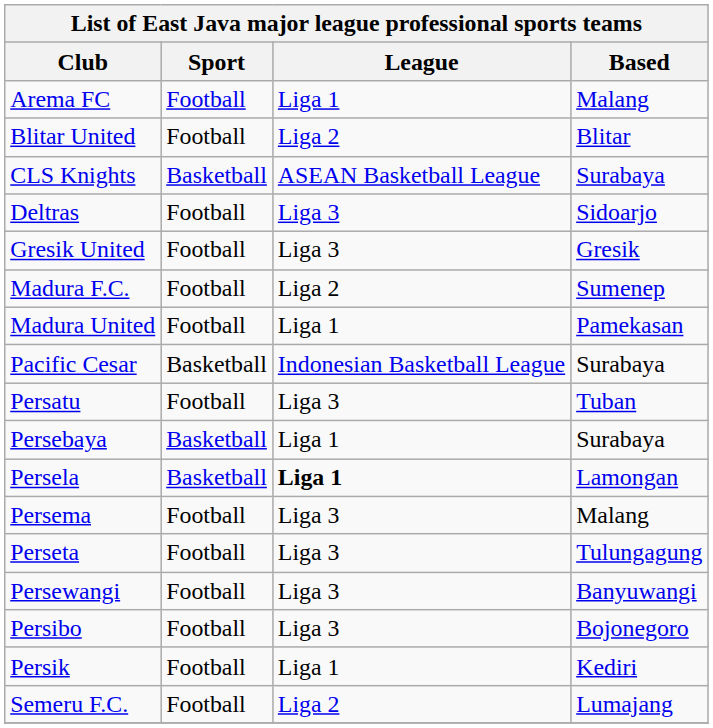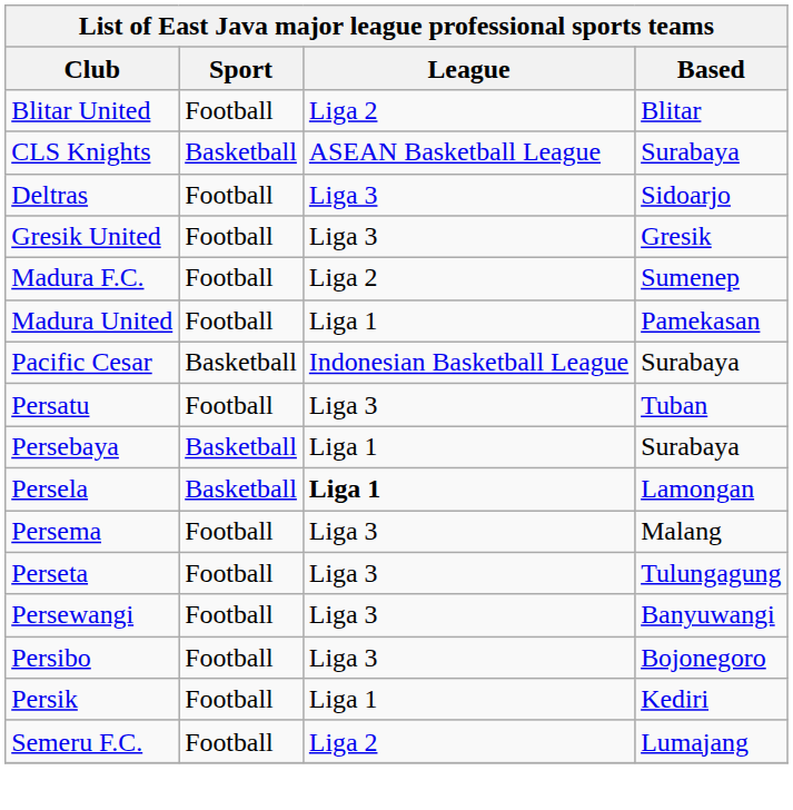 <table class="wikitable sortable">
 <tr>
 <th colspan=4>List of East Java major league professional sports teams</th>
 </tr>
 <tr>
 <th>Club</th>
 <th>Sport</th>
 <th>League</th>
 <th>Based</th>
-</tr>
-<tr>
-<td><a href='#'>Arema FC</a></td>
-<td><a href='#'>Football</a></td>
-<td><a href='#'>Liga 1</a></td>
-<td><a href='#'>Malang</a></td>
 </tr>
 <tr>
 <td><a href='#'>Blitar United</a></td>
 <td>Football</td>
 <td><a href='#'>Liga 2</a></td>
 <td><a href='#'>Blitar</a></td>
 </tr>
 <tr>
 <td><a href='#'>CLS Knights</a></td>
 <td><a href='#'>Basketball</a></td>
 <td><a href='#'>ASEAN Basketball League</a></td>
 <td><a href='#'>Surabaya</a></td>
 </tr>
 <tr>
 <td><a href='#'>Deltras</a></td>
 <td>Football</td>
 <td><a href='#'>Liga 3</a></td>
 <td><a href='#'>Sidoarjo</a></td>
 </tr>
 <tr>
 <td><a href='#'>Gresik United</a></td>
 <td>Football</td>
 <td>Liga 3</td>
 <td><a href='#'>Gresik</a></td>
 </tr>
 <tr>
 <td><a href='#'>Madura F.C.</a></td>
 <td>Football</td>
 <td>Liga 2</td>
 <td><a href='#'>Sumenep</a></td>
 </tr>
 <tr>
 <td><a href='#'>Madura United</a></td>
 <td>Football</td>
 <td>Liga 1</td>
 <td><a href='#'>Pamekasan</a></td>
 </tr>
 <tr>
 <td><a href='#'>Pacific Cesar</a></td>
 <td>Basketball</td>
 <td><a href='#'>Indonesian Basketball League</a></td>
 <td>Surabaya</td>
 </tr>
 <tr>
 <td><a href='#'>Persatu</a></td>
 <td>Football</td>
 <td>Liga 3</td>
 <td><a href='#'>Tuban</a></td>
 </tr>
 <tr>
 <td><a href='#'>Persebaya</a></td>
 <td><a href='#'>Basketball</a></td>
 <td>Liga 1</td>
 <td>Surabaya</td>
 </tr>
 <tr>
 <td><a href='#'>Persela</a></td>
 <td><a href='#'>Basketball</a></td>
 <td><strong>Liga 1</strong></td>
 <td><a href='#'>Lamongan</a></td>
 </tr>
 <tr>
 <td><a href='#'>Persema</a></td>
 <td>Football</td>
 <td>Liga 3</td>
 <td>Malang</td>
 </tr>
 <tr>
 <td><a href='#'>Perseta</a></td>
 <td>Football</td>
 <td>Liga 3</td>
 <td><a href='#'>Tulungagung</a></td>
 </tr>
 <tr>
 <td><a href='#'>Persewangi</a></td>
 <td>Football</td>
 <td>Liga 3</td>
 <td><a href='#'>Banyuwangi</a></td>
 </tr>
 <tr>
 <td><a href='#'>Persibo</a></td>
 <td>Football</td>
 <td>Liga 3</td>
 <td><a href='#'>Bojonegoro</a></td>
 </tr>
 <tr>
 <td><a href='#'>Persik</a></td>
 <td>Football</td>
 <td>Liga 1</td>
 <td><a href='#'>Kediri</a></td>
 </tr>
 <tr>
 <td><a href='#'>Semeru F.C.</a></td>
 <td>Football</td>
 <td><a href='#'>Liga 2</a></td>
 <td><a href='#'>Lumajang</a></td>
 </tr>
 <tr>
 </tr>
 </table>
